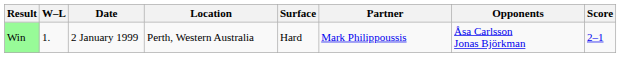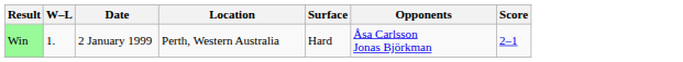 <table class="sortable wikitable" style=font-size:97%>
 <tr>
 <th>Result</th>
 <th>W–L</th>
 <th width=100>Date</th>
 <th width=180>Location</th>
 <th>Surface</th>
-<th width=180>Partner</th>
 <th width=180>Opponents</th>
 <th class="unsortable">Score</th>
 </tr>
 <tr>
 <td bgcolor=98FB98>Win</td>
 <td>1.</td>
 <td>2 January 1999</td>
 <td>Perth, Western Australia</td>
 <td>Hard</td>
-<td> <a href='#'>Mark Philippoussis</a></td>
 <td> <a href='#'>Åsa Carlsson</a><br> <a href='#'>Jonas Björkman</a></td>
 <td><a href='#'>2–1</a></td>
 </tr>
 </table>
